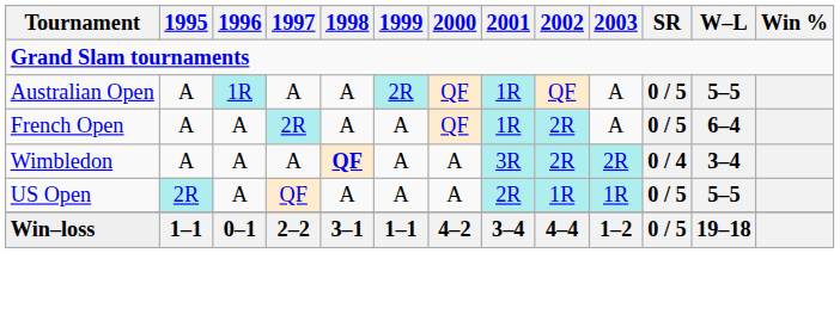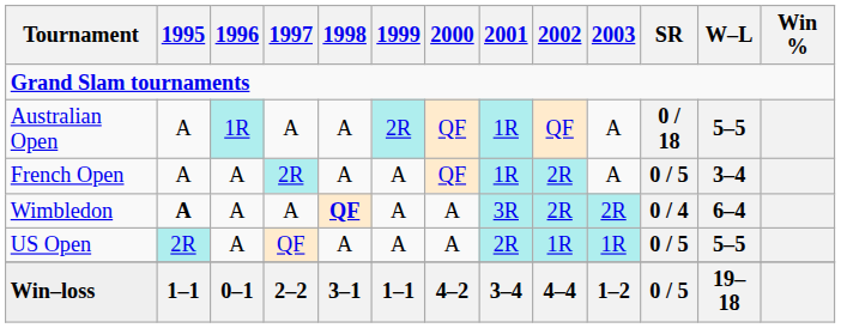 <table class=wikitable style=text-align:center>
 <tr>
 <th>Tournament</th>
 <th><a href='#'>1995</a></th>
 <th><a href='#'>1996</a></th>
 <th><a href='#'>1997</a></th>
 <th><a href='#'>1998</a></th>
 <th><a href='#'>1999</a></th>
 <th><a href='#'>2000</a></th>
 <th><a href='#'>2001</a></th>
 <th><a href='#'>2002</a></th>
 <th><a href='#'>2003</a></th>
 <th>SR</th>
 <th>W–L</th>
 <th>Win %</th>
 </tr>
 <tr>
 <td colspan=25 style=text-align:left><a href='#'><strong>Grand Slam tournaments</strong></a></td>
 </tr>
 <tr>
 <td align=left><a href='#'>Australian Open</a></td>
 <td>A</td>
 <td style=background:#afeeee><a href='#'>1R</a></td>
 <td>A</td>
 <td>A</td>
 <td style=background:#afeeee><a href='#'>2R</a></td>
 <td style=background:#ffebcd><a href='#'>QF</a></td>
 <td style=background:#afeeee><a href='#'>1R</a></td>
 <td style=background:#ffebcd><a href='#'>QF</a></td>
 <td>A</td>
-<th>0 / 5</th>
+<th>0 / 18</th>
 <th>5–5</th>
 <th></th>
 </tr>
 <tr>
 <td align=left><a href='#'>French Open</a></td>
 <td>A</td>
 <td>A</td>
 <td style=background:#afeeee><a href='#'>2R</a></td>
 <td>A</td>
 <td>A</td>
 <td style=background:#ffebcd><a href='#'>QF</a></td>
 <td style=background:#afeeee><a href='#'>1R</a></td>
 <td style=background:#afeeee><a href='#'>2R</a></td>
 <td>A</td>
 <th>0 / 5</th>
-<th>6–4</th>
+<th>3–4</th>
 <th></th>
 </tr>
 <tr>
 <td align=left><a href='#'>Wimbledon</a></td>
-<td>A</td>
+<td><strong>A</strong></td>
 <td>A</td>
 <td>A</td>
 <td style=background:#ffebcd><strong><a href='#'>QF</a></strong></td>
 <td>A</td>
 <td>A</td>
 <td style=background:#afeeee><a href='#'>3R</a></td>
 <td style=background:#afeeee><a href='#'>2R</a></td>
 <td style=background:#afeeee><a href='#'>2R</a></td>
 <th>0 / 4</th>
-<th>3–4</th>
+<th>6–4</th>
 <th></th>
 </tr>
 <tr>
 <td align=left><a href='#'>US Open</a></td>
 <td style=background:#afeeee><a href='#'>2R</a></td>
 <td>A</td>
 <td style=background:#ffebcd><a href='#'>QF</a></td>
 <td>A</td>
 <td>A</td>
 <td>A</td>
 <td style=background:#afeeee><a href='#'>2R</a></td>
 <td style=background:#afeeee><a href='#'>1R</a></td>
 <td style=background:#afeeee><a href='#'>1R</a></td>
 <th>0 / 5</th>
 <th>5–5</th>
 <th></th>
 </tr>
 <tr>
 </tr>
 <tr style=font-weight:bold;background:#efefef>
 <td style=text-align:left>Win–loss</td>
 <th>1–1</th>
 <th>0–1</th>
 <th>2–2</th>
 <th>3–1</th>
 <th>1–1</th>
 <th>4–2</th>
 <th>3–4</th>
 <th>4–4</th>
 <th>1–2</th>
 <th>0 / 5</th>
 <th>19–18</th>
 <th></th>
 </tr>
 </table>
